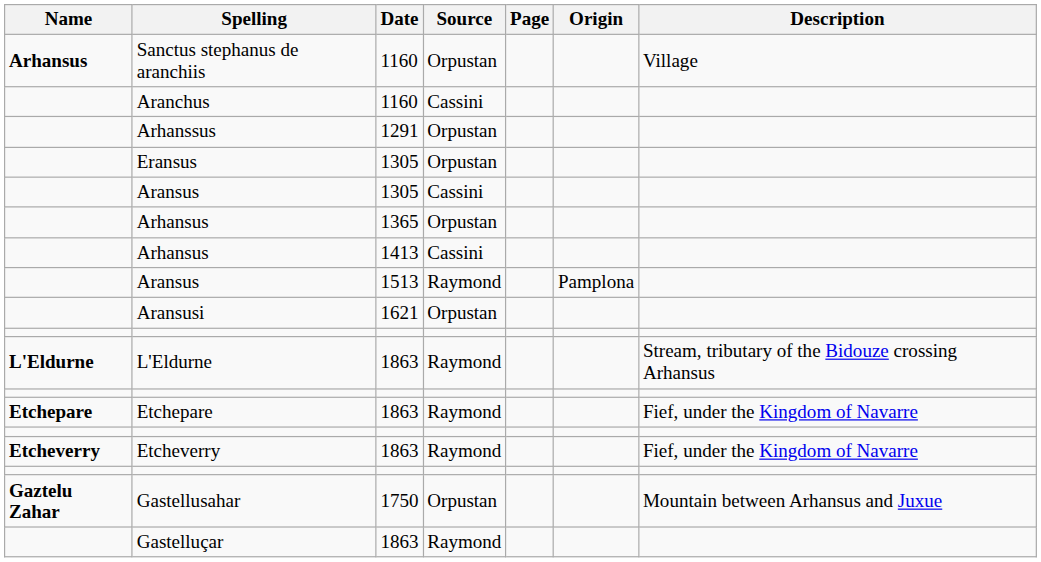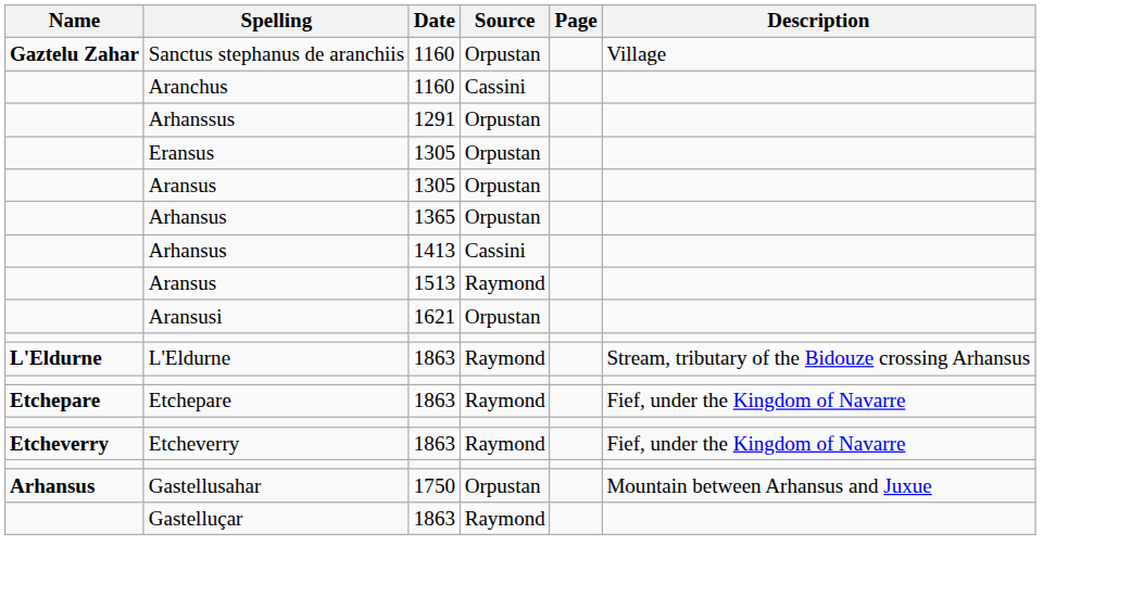 <table class="wikitable">
 <tr>
 <th>Name</th>
 <th>Spelling</th>
 <th>Date</th>
 <th>Source</th>
 <th>Page</th>
-<th>Origin</th>
 <th>Description</th>
 </tr>
 <tr>
-<td><strong>Arhansus</strong></td>
+<td><strong>Gaztelu Zahar</strong></td>
 <td>Sanctus stephanus de aranchiis</td>
 <td>1160</td>
 <td>Orpustan</td>
-<td></td>
 <td></td>
 <td>Village</td>
 </tr>
 <tr>
 <td></td>
 <td>Aranchus</td>
 <td>1160</td>
 <td>Cassini</td>
 <td></td>
 <td></td>
-<td></td>
 </tr>
 <tr>
 <td></td>
 <td>Arhanssus</td>
 <td>1291</td>
 <td>Orpustan</td>
-<td></td>
 <td></td>
 <td></td>
 </tr>
 <tr>
 <td></td>
 <td>Eransus</td>
 <td>1305</td>
 <td>Orpustan</td>
 <td></td>
 <td></td>
-<td></td>
 </tr>
 <tr>
 <td></td>
 <td>Aransus</td>
 <td>1305</td>
-<td>Cassini</td>
-<td></td>
+<td>Orpustan</td>
 <td></td>
 <td></td>
 </tr>
 <tr>
 <td></td>
 <td>Arhansus</td>
 <td>1365</td>
 <td>Orpustan</td>
 <td></td>
 <td></td>
-<td></td>
 </tr>
 <tr>
 <td></td>
 <td>Arhansus</td>
 <td>1413</td>
 <td>Cassini</td>
-<td></td>
 <td></td>
 <td></td>
 </tr>
 <tr>
 <td></td>
 <td>Aransus</td>
 <td>1513</td>
 <td>Raymond</td>
 <td></td>
-<td>Pamplona</td>
 <td></td>
 </tr>
 <tr>
 <td></td>
 <td>Aransusi</td>
 <td>1621</td>
 <td>Orpustan</td>
 <td></td>
 <td></td>
-<td></td>
 </tr>
 <tr>
-<td></td>
 <td></td>
 <td></td>
 <td></td>
 <td></td>
 <td></td>
 <td></td>
 </tr>
 <tr>
 <td><strong>L'Eldurne</strong></td>
 <td>L'Eldurne</td>
 <td>1863</td>
 <td>Raymond</td>
 <td></td>
-<td></td>
 <td>Stream, tributary of the <a href='#'>Bidouze</a> crossing Arhansus</td>
 </tr>
 <tr>
-<td></td>
 <td></td>
 <td></td>
 <td></td>
 <td></td>
 <td></td>
 <td></td>
 </tr>
 <tr>
 <td><strong>Etchepare</strong></td>
 <td>Etchepare</td>
 <td>1863</td>
 <td>Raymond</td>
 <td></td>
-<td></td>
 <td>Fief, under the <a href='#'>Kingdom of Navarre</a></td>
 </tr>
 <tr>
-<td></td>
 <td></td>
 <td></td>
 <td></td>
 <td></td>
 <td></td>
 <td></td>
 </tr>
 <tr>
 <td><strong>Etcheverry</strong></td>
 <td>Etcheverry</td>
 <td>1863</td>
 <td>Raymond</td>
 <td></td>
-<td></td>
 <td>Fief, under the <a href='#'>Kingdom of Navarre</a></td>
 </tr>
 <tr>
 <td></td>
 <td></td>
 <td></td>
 <td></td>
 <td></td>
 <td></td>
-<td></td>
 </tr>
 <tr>
-<td><strong>Gaztelu Zahar</strong></td>
+<td><strong>Arhansus</strong></td>
 <td>Gastellusahar</td>
 <td>1750</td>
 <td>Orpustan</td>
-<td></td>
 <td></td>
 <td>Mountain between Arhansus and <a href='#'>Juxue</a></td>
 </tr>
 <tr>
 <td></td>
 <td>Gastelluçar</td>
 <td>1863</td>
 <td>Raymond</td>
 <td></td>
 <td></td>
-<td></td>
 </tr>
 </table>
